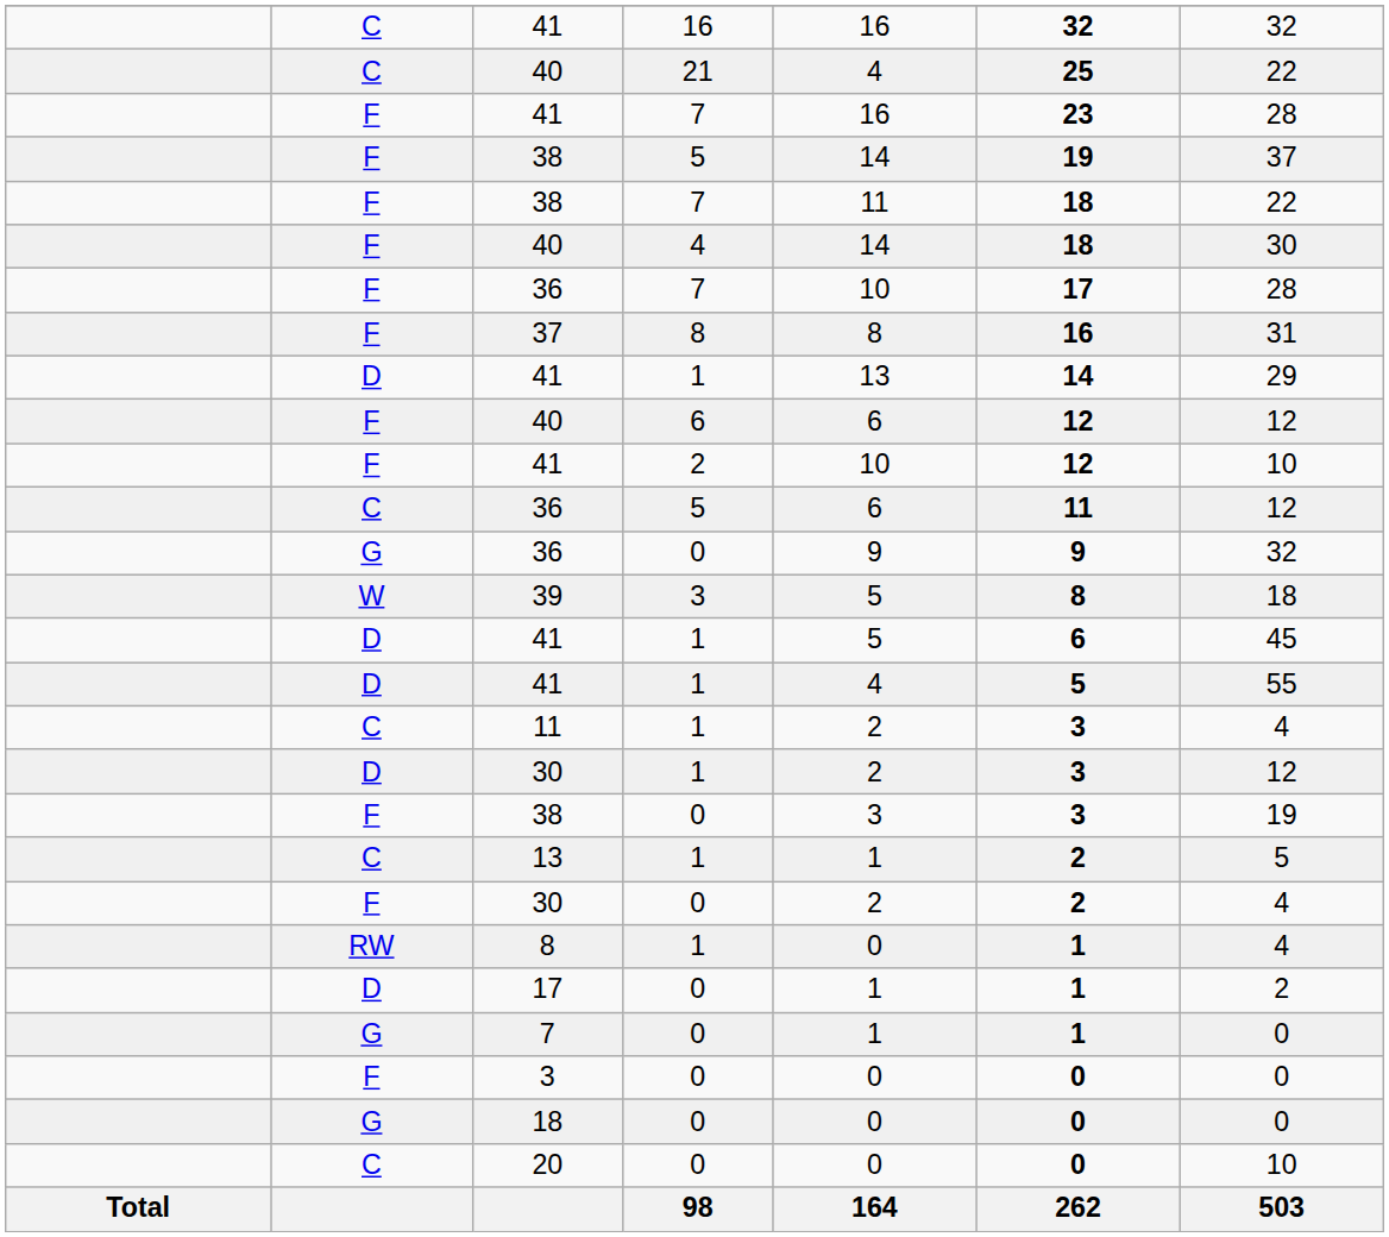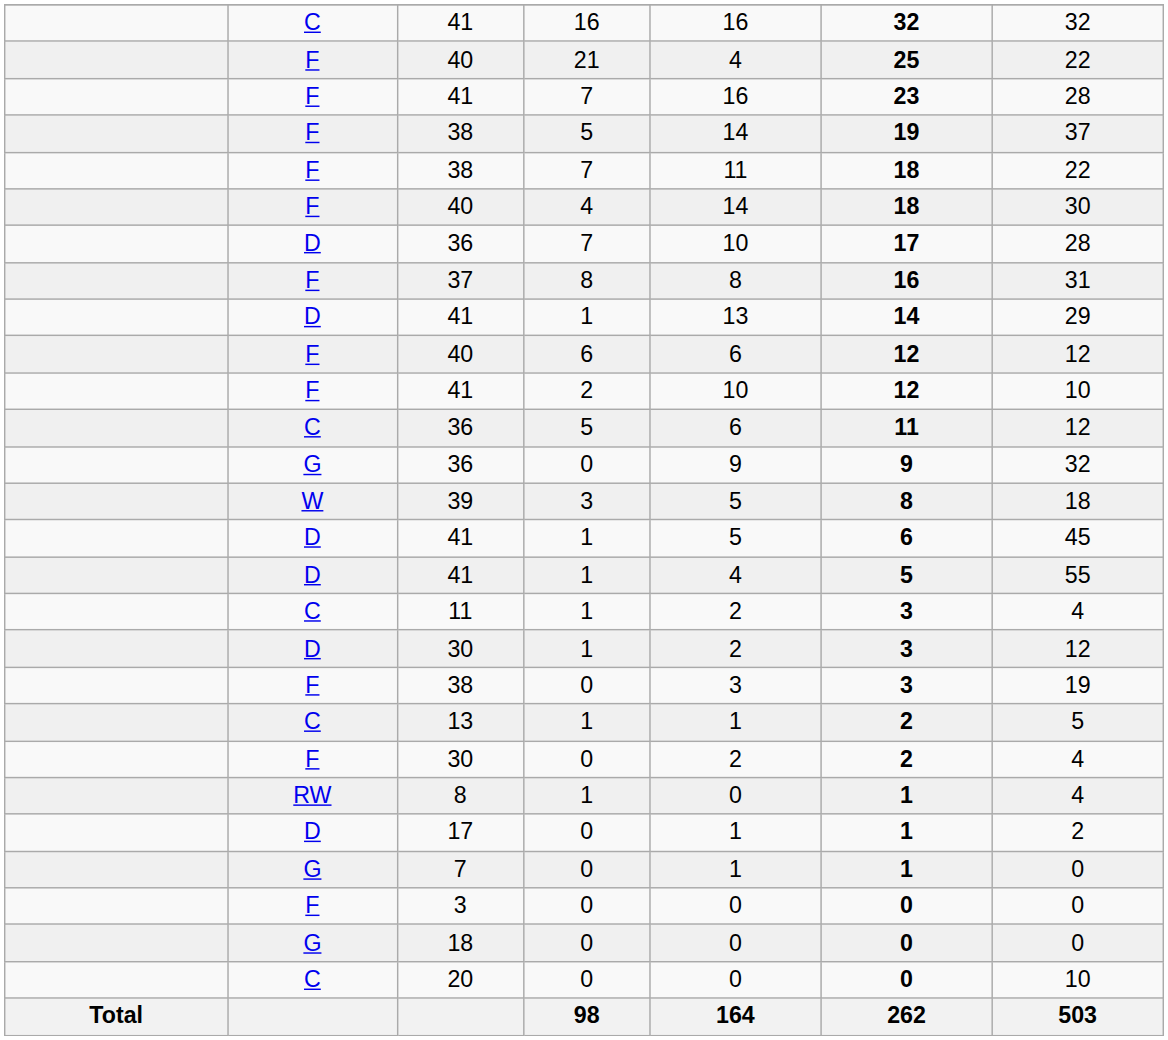 <table class="wikitable sortable" width=800>
 <tr align="center">
 </tr>
 <tr align="center" bgcolor="">
 <td></td>
 <td><a href='#'>C</a></td>
 <td>41</td>
 <td>16</td>
 <td>16</td>
 <td><strong>32</strong></td>
 <td>32</td>
 </tr>
 <tr align="center" bgcolor="f0f0f0">
 <td></td>
-<td><a href='#'>C</a></td>
+<td><a href='#'>F</a></td>
 <td>40</td>
 <td>21</td>
 <td>4</td>
 <td><strong>25</strong></td>
 <td>22</td>
 </tr>
 <tr align="center" bgcolor="">
 <td></td>
 <td><a href='#'>F</a></td>
 <td>41</td>
 <td>7</td>
 <td>16</td>
 <td><strong>23</strong></td>
 <td>28</td>
 </tr>
 <tr align="center" bgcolor="f0f0f0">
 <td></td>
 <td><a href='#'>F</a></td>
 <td>38</td>
 <td>5</td>
 <td>14</td>
 <td><strong>19</strong></td>
 <td>37</td>
 </tr>
 <tr align="center" bgcolor="">
 <td></td>
 <td><a href='#'>F</a></td>
 <td>38</td>
 <td>7</td>
 <td>11</td>
 <td><strong>18</strong></td>
 <td>22</td>
 </tr>
 <tr align="center" bgcolor="f0f0f0">
 <td></td>
 <td><a href='#'>F</a></td>
 <td>40</td>
 <td>4</td>
 <td>14</td>
 <td><strong>18</strong></td>
 <td>30</td>
 </tr>
 <tr align="center" bgcolor="">
 <td></td>
-<td><a href='#'>F</a></td>
+<td><a href='#'>D</a></td>
 <td>36</td>
 <td>7</td>
 <td>10</td>
 <td><strong>17</strong></td>
 <td>28</td>
 </tr>
 <tr align="center" bgcolor="f0f0f0">
 <td></td>
 <td><a href='#'>F</a></td>
 <td>37</td>
 <td>8</td>
 <td>8</td>
 <td><strong>16</strong></td>
 <td>31</td>
 </tr>
 <tr align="center" bgcolor="">
 <td></td>
 <td><a href='#'>D</a></td>
 <td>41</td>
 <td>1</td>
 <td>13</td>
 <td><strong>14</strong></td>
 <td>29</td>
 </tr>
 <tr align="center" bgcolor="f0f0f0">
 <td></td>
 <td><a href='#'>F</a></td>
 <td>40</td>
 <td>6</td>
 <td>6</td>
 <td><strong>12</strong></td>
 <td>12</td>
 </tr>
 <tr align="center" bgcolor="">
 <td></td>
 <td><a href='#'>F</a></td>
 <td>41</td>
 <td>2</td>
 <td>10</td>
 <td><strong>12</strong></td>
 <td>10</td>
 </tr>
 <tr align="center" bgcolor="f0f0f0">
 <td></td>
 <td><a href='#'>C</a></td>
 <td>36</td>
 <td>5</td>
 <td>6</td>
 <td><strong>11</strong></td>
 <td>12</td>
 </tr>
 <tr align="center" bgcolor="">
 <td></td>
 <td><a href='#'>G</a></td>
 <td>36</td>
 <td>0</td>
 <td>9</td>
 <td><strong>9</strong></td>
 <td>32</td>
 </tr>
 <tr align="center" bgcolor="f0f0f0">
 <td></td>
 <td><a href='#'>W</a></td>
 <td>39</td>
 <td>3</td>
 <td>5</td>
 <td><strong>8</strong></td>
 <td>18</td>
 </tr>
 <tr align="center" bgcolor="">
 <td></td>
 <td><a href='#'>D</a></td>
 <td>41</td>
 <td>1</td>
 <td>5</td>
 <td><strong>6</strong></td>
 <td>45</td>
 </tr>
 <tr align="center" bgcolor="f0f0f0">
 <td></td>
 <td><a href='#'>D</a></td>
 <td>41</td>
 <td>1</td>
 <td>4</td>
 <td><strong>5</strong></td>
 <td>55</td>
 </tr>
 <tr align="center" bgcolor="">
 <td></td>
 <td><a href='#'>C</a></td>
 <td>11</td>
 <td>1</td>
 <td>2</td>
 <td><strong>3</strong></td>
 <td>4</td>
 </tr>
 <tr align="center" bgcolor="f0f0f0">
 <td></td>
 <td><a href='#'>D</a></td>
 <td>30</td>
 <td>1</td>
 <td>2</td>
 <td><strong>3</strong></td>
 <td>12</td>
 </tr>
 <tr align="center" bgcolor="">
 <td></td>
 <td><a href='#'>F</a></td>
 <td>38</td>
 <td>0</td>
 <td>3</td>
 <td><strong>3</strong></td>
 <td>19</td>
 </tr>
 <tr align="center" bgcolor="f0f0f0">
 <td></td>
 <td><a href='#'>C</a></td>
 <td>13</td>
 <td>1</td>
 <td>1</td>
 <td><strong>2</strong></td>
 <td>5</td>
 </tr>
 <tr align="center" bgcolor="">
 <td></td>
 <td><a href='#'>F</a></td>
 <td>30</td>
 <td>0</td>
 <td>2</td>
 <td><strong>2</strong></td>
 <td>4</td>
 </tr>
 <tr align="center" bgcolor="f0f0f0">
 <td></td>
 <td><a href='#'>RW</a></td>
 <td>8</td>
 <td>1</td>
 <td>0</td>
 <td><strong>1</strong></td>
 <td>4</td>
 </tr>
 <tr align="center" bgcolor="">
 <td></td>
 <td><a href='#'>D</a></td>
 <td>17</td>
 <td>0</td>
 <td>1</td>
 <td><strong>1</strong></td>
 <td>2</td>
 </tr>
 <tr align="center" bgcolor="f0f0f0">
 <td></td>
 <td><a href='#'>G</a></td>
 <td>7</td>
 <td>0</td>
 <td>1</td>
 <td><strong>1</strong></td>
 <td>0</td>
 </tr>
 <tr align="center" bgcolor="">
 <td></td>
 <td><a href='#'>F</a></td>
 <td>3</td>
 <td>0</td>
 <td>0</td>
 <td><strong>0</strong></td>
 <td>0</td>
 </tr>
 <tr align="center" bgcolor="f0f0f0">
 <td></td>
 <td><a href='#'>G</a></td>
 <td>18</td>
 <td>0</td>
 <td>0</td>
 <td><strong>0</strong></td>
 <td>0</td>
 </tr>
 <tr align="center" bgcolor="">
 <td></td>
 <td><a href='#'>C</a></td>
 <td>20</td>
 <td>0</td>
 <td>0</td>
 <td><strong>0</strong></td>
 <td>10</td>
 </tr>
 <tr>
 <th>Total</th>
 <th></th>
 <th></th>
 <th>98</th>
 <th>164</th>
 <th>262</th>
 <th>503</th>
 </tr>
 </table>
